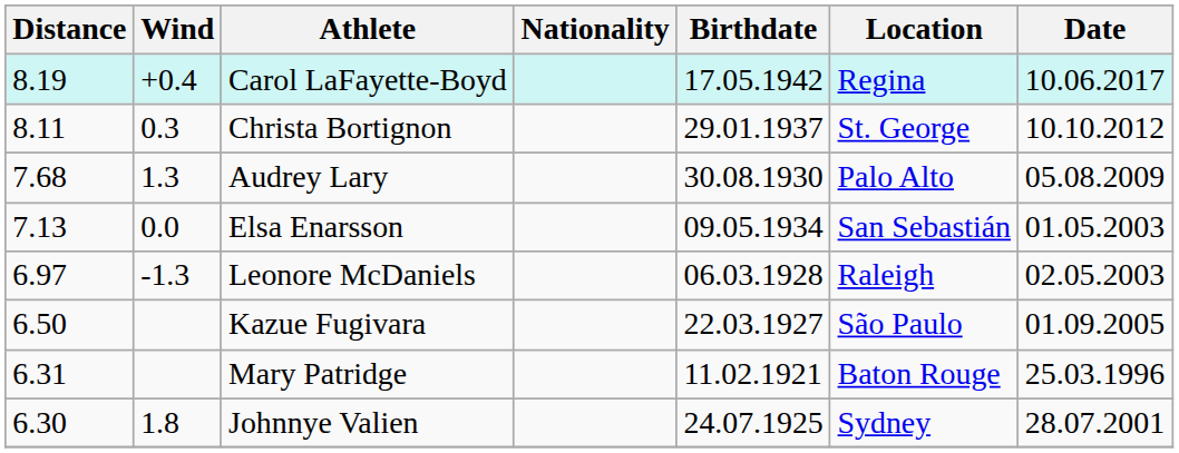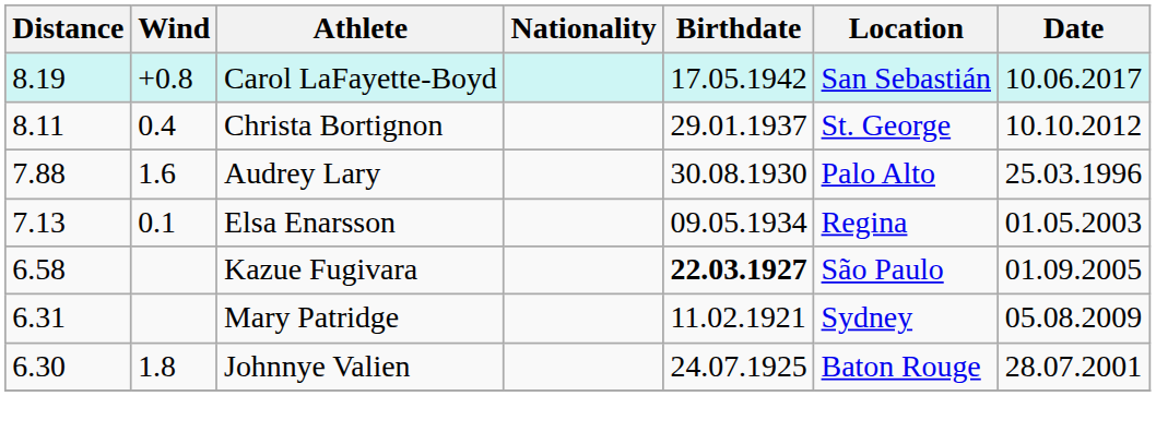 <table class="wikitable">
 <tr>
 <th>Distance</th>
 <th>Wind</th>
 <th>Athlete</th>
 <th>Nationality</th>
 <th>Birthdate</th>
 <th>Location</th>
 <th>Date</th>
 </tr>
 <tr style="background:#cef6f5;">
 <td>8.19</td>
-<td>+0.4</td>
+<td>+0.8</td>
 <td>Carol LaFayette-Boyd</td>
 <td></td>
 <td>17.05.1942</td>
-<td><a href='#'>Regina</a></td>
+<td><a href='#'>San Sebastián</a></td>
 <td>10.06.2017</td>
 </tr>
 <tr>
 <td>8.11</td>
-<td>0.3</td>
+<td>0.4</td>
 <td>Christa Bortignon</td>
 <td></td>
 <td>29.01.1937</td>
 <td><a href='#'>St. George</a></td>
 <td>10.10.2012</td>
 </tr>
 <tr>
-<td>7.68</td>
-<td>1.3</td>
+<td>7.88</td>
+<td>1.6</td>
 <td>Audrey Lary</td>
 <td></td>
 <td>30.08.1930</td>
 <td><a href='#'>Palo Alto</a></td>
-<td>05.08.2009</td>
+<td>25.03.1996</td>
 </tr>
 <tr>
 <td>7.13</td>
-<td>0.0</td>
+<td>0.1</td>
 <td>Elsa Enarsson</td>
 <td></td>
 <td>09.05.1934</td>
-<td><a href='#'>San Sebastián</a></td>
+<td><a href='#'>Regina</a></td>
 <td>01.05.2003</td>
 </tr>
 <tr>
-<td>6.97</td>
-<td>-1.3</td>
-<td>Leonore McDaniels</td>
-<td></td>
-<td>06.03.1928</td>
-<td><a href='#'>Raleigh</a></td>
-<td>02.05.2003</td>
-</tr>
-<tr>
-<td>6.50</td>
+<td>6.58</td>
 <td></td>
 <td>Kazue Fugivara</td>
 <td></td>
-<td>22.03.1927</td>
+<td><strong>22.03.1927</strong></td>
 <td><a href='#'>São Paulo</a></td>
 <td>01.09.2005</td>
 </tr>
 <tr>
 <td>6.31</td>
 <td></td>
 <td>Mary Patridge</td>
 <td></td>
 <td>11.02.1921</td>
-<td><a href='#'>Baton Rouge</a></td>
-<td>25.03.1996</td>
+<td><a href='#'>Sydney</a></td>
+<td>05.08.2009</td>
 </tr>
 <tr>
 <td>6.30</td>
 <td>1.8</td>
 <td>Johnnye Valien</td>
 <td></td>
 <td>24.07.1925</td>
-<td><a href='#'>Sydney</a></td>
+<td><a href='#'>Baton Rouge</a></td>
 <td>28.07.2001</td>
 </tr>
 <tr>
 </tr>
 </table>
